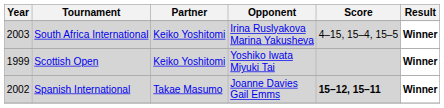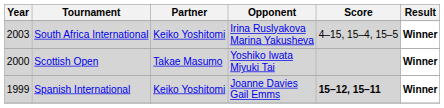 <table class="sortable wikitable" style="font-size: 90%;">
 <tr>
 <th>Year</th>
 <th>Tournament</th>
 <th>Partner</th>
 <th>Opponent</th>
 <th>Score</th>
 <th>Result</th>
 </tr>
 <tr>
 </tr>
 <tr style="background:#D5D5D5">
 <td align="center">2003</td>
 <td align="left"><a href='#'>South Africa International</a></td>
 <td align="left"> <a href='#'>Keiko Yoshitomi</a></td>
 <td align="left"> <a href='#'>Irina Ruslyakova</a> <br>  <a href='#'>Marina Yakusheva</a></td>
 <td align="left">4–15, 15–4, 15–5</td>
 <td style="text-align:left; background:white"> <strong>Winner</strong></td>
 </tr>
 <tr>
 </tr>
 <tr style="background:#D5D5D5">
-<td align="center">1999</td>
+<td align="center">2000</td>
 <td align="left"><a href='#'>Scottish Open</a></td>
-<td align="left"> <a href='#'>Keiko Yoshitomi</a></td>
+<td align="left"> <a href='#'>Takae Masumo</a></td>
 <td align="left"> <a href='#'>Yoshiko Iwata</a> <br>  <a href='#'>Miyuki Tai</a></td>
 <td align="left"></td>
 <td style="text-align:left; background:white"> <strong>Winner</strong></td>
 </tr>
 <tr>
 </tr>
 <tr style="background:#D5D5D5">
-<td align="center">2002</td>
+<td align="center">1999</td>
 <td align="left"><a href='#'>Spanish International</a></td>
-<td align="left"> <a href='#'>Takae Masumo</a></td>
+<td align="left"> <a href='#'>Keiko Yoshitomi</a></td>
 <td align="left"> <a href='#'>Joanne Davies</a> <br>  <a href='#'>Gail Emms</a></td>
 <td align="left"><strong>15–12, 15–11</strong></td>
 <td style="text-align:left; background:white"> <strong>Winner</strong></td>
 </tr>
 <tr>
 </tr>
 </table>
